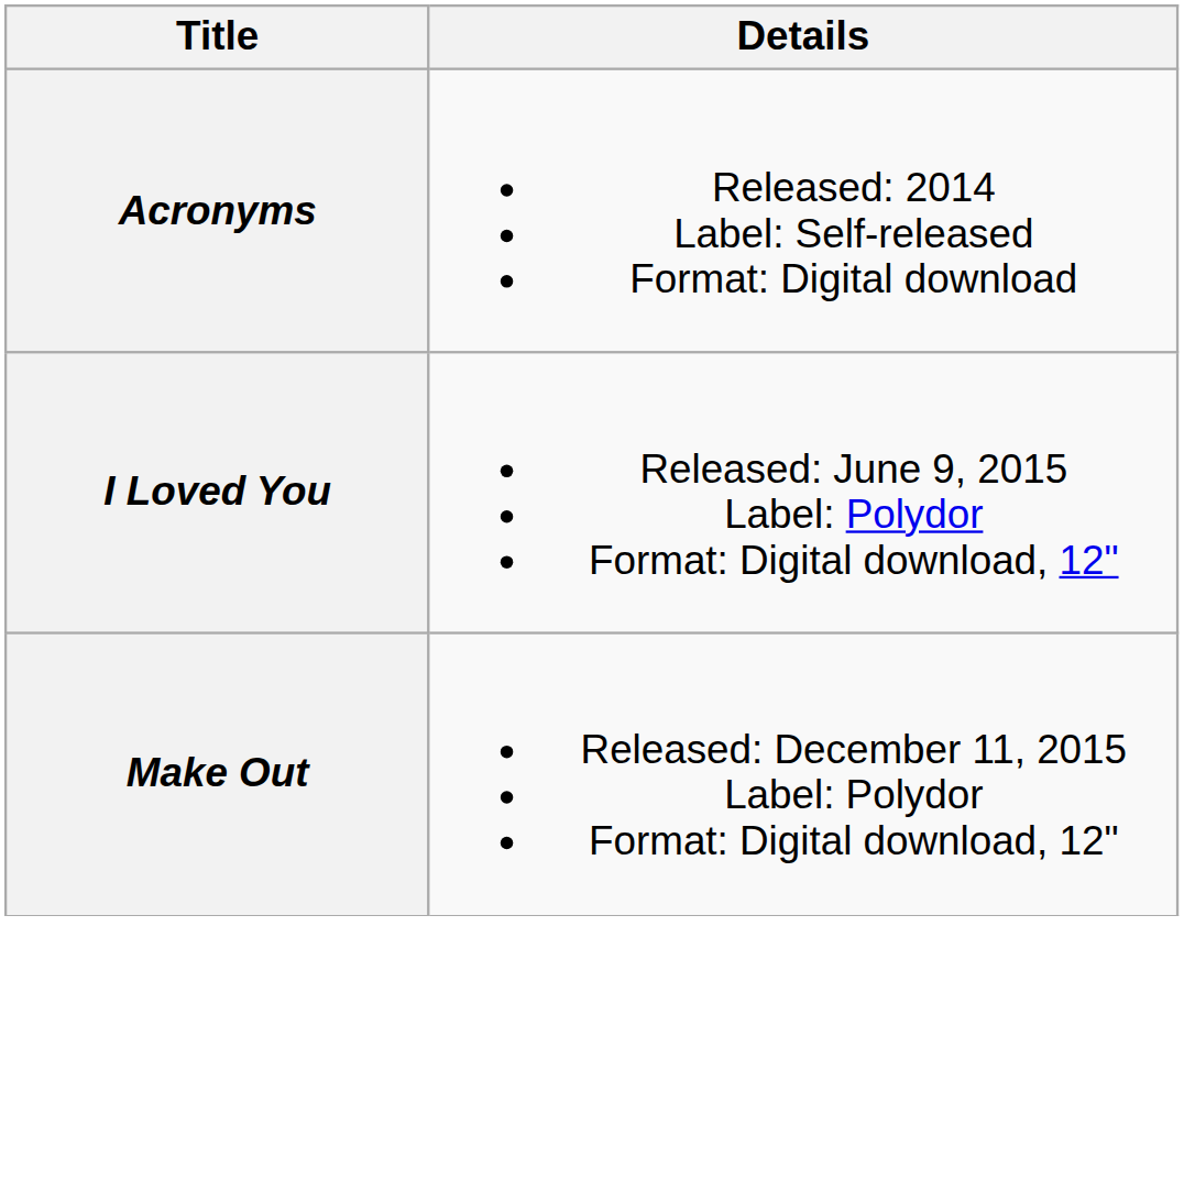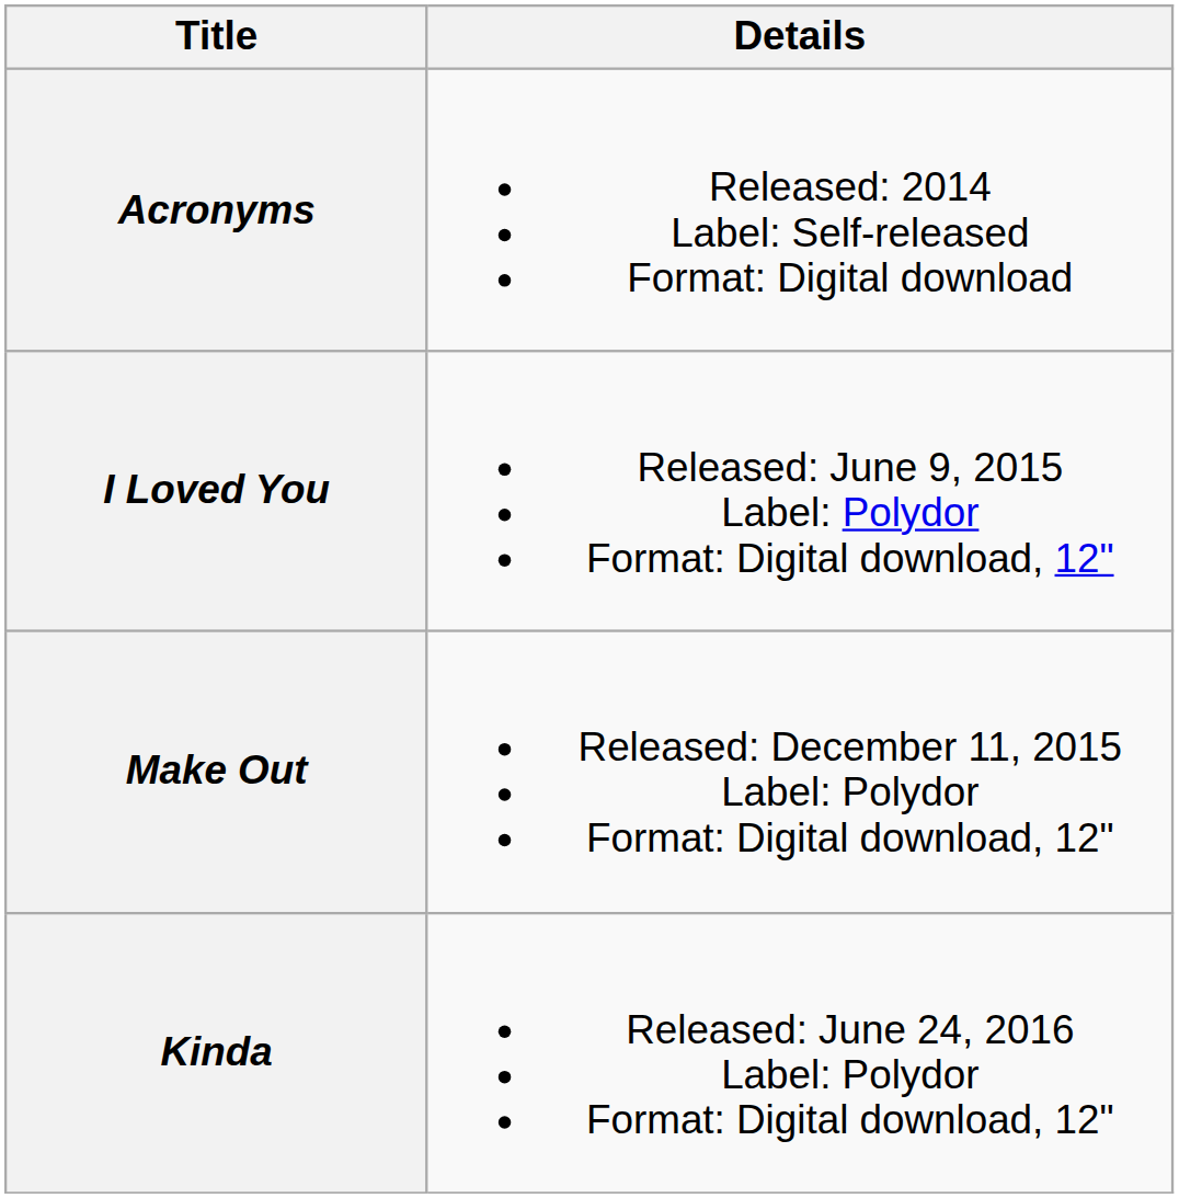 <table class="wikitable plainrowheaders" style="text-align:center;">
 <tr>
 <th scope="col" style="width:10em;">Title</th>
 <th scope="col" style="width:18em;">Details</th>
 </tr>
 <tr>
 <th scope="row"><em>Acronyms</em></th>
 <td><br><ul><li>Released: 2014</li><li>Label: Self-released</li><li>Format: Digital download</li></ul></td>
 </tr>
 <tr>
 <th scope="row"><em>I Loved You</em></th>
 <td><br><ul><li>Released: June 9, 2015</li><li>Label: <a href='#'>Polydor</a></li><li>Format: Digital download, <a href='#'>12"</a></li></ul></td>
 </tr>
 <tr>
 <th scope="row"><em>Make Out</em></th>
 <td><br><ul><li>Released: December 11, 2015</li><li>Label: Polydor</li><li>Format: Digital download, 12"</li></ul></td>
 </tr>
+<tr>
+<th scope="row"><em>Kinda</em></th>
+<td><br><ul><li>Released: June 24, 2016</li><li>Label: Polydor</li><li>Format: Digital download, 12"</li></ul></td>
+</tr>
 </table>
